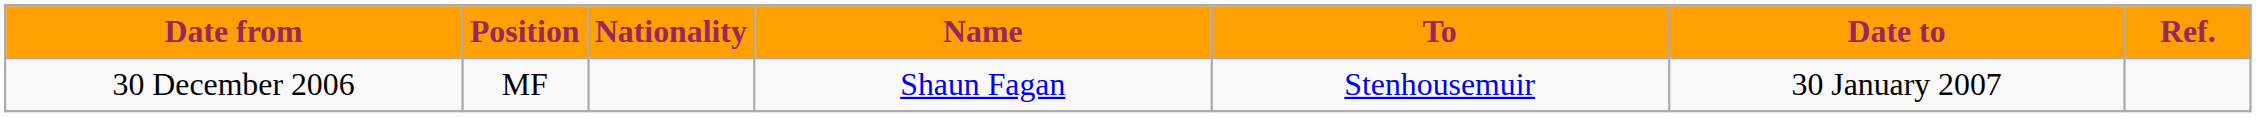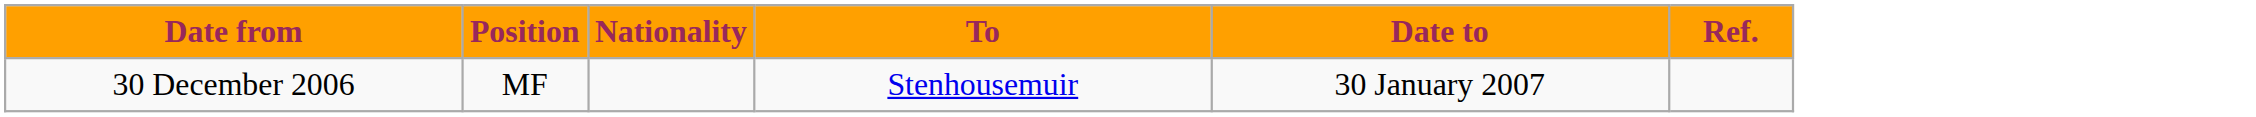 <table class="wikitable"  style="text-align:center; font-size:90%; ">
 <tr>
 <th style="background:#ffa000; color:#98285c; width:200px;">Date from</th>
 <th style="background:#ffa000; color:#98285c; width:50px;">Position</th>
 <th style="background:#ffa000; color:#98285c; width:50px;">Nationality</th>
-<th style="background:#ffa000; color:#98285c; width:200px;">Name</th>
 <th style="background:#ffa000; color:#98285c; width:200px;">To</th>
 <th style="background:#ffa000; color:#98285c; width:200px;">Date to</th>
 <th style="background:#ffa000; color:#98285c; width:50px;">Ref.</th>
 </tr>
 <tr>
 <td>30 December 2006</td>
 <td>MF</td>
 <td></td>
-<td><a href='#'>Shaun Fagan</a></td>
 <td><a href='#'>Stenhousemuir</a></td>
 <td>30 January 2007</td>
 <td></td>
 </tr>
 </table>
